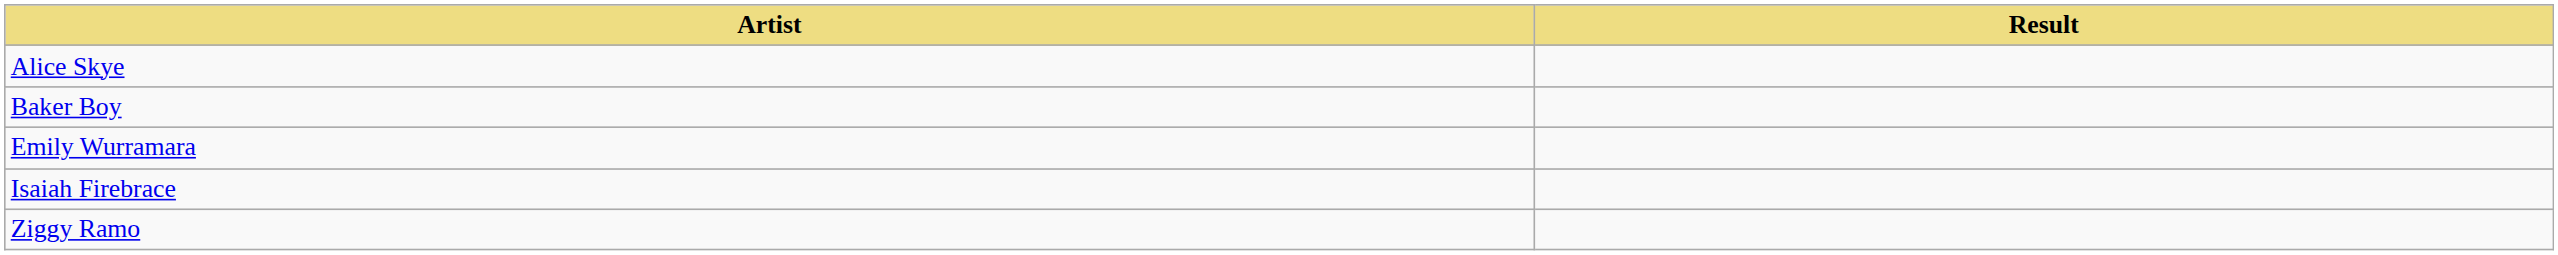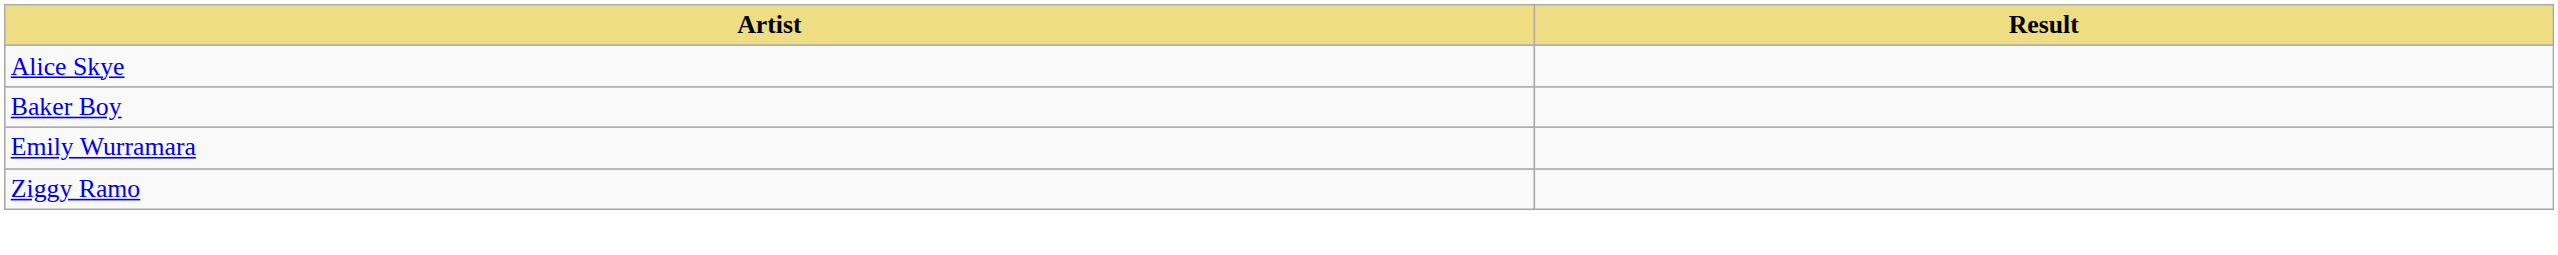 <table class="wikitable" width=100%>
 <tr>
 <th style="width:15%;background:#EEDD82;">Artist</th>
 <th style="width:10%;background:#EEDD82;">Result</th>
 </tr>
 <tr>
 <td><a href='#'>Alice Skye</a></td>
 <td></td>
 </tr>
 <tr>
 <td><a href='#'>Baker Boy</a></td>
 <td></td>
 </tr>
 <tr>
 <td><a href='#'>Emily Wurramara</a></td>
 <td></td>
 </tr>
 <tr>
-<td><a href='#'>Isaiah Firebrace</a></td>
-<td></td>
-</tr>
-<tr>
 <td><a href='#'>Ziggy Ramo</a></td>
 <td></td>
 </tr>
 </table>
